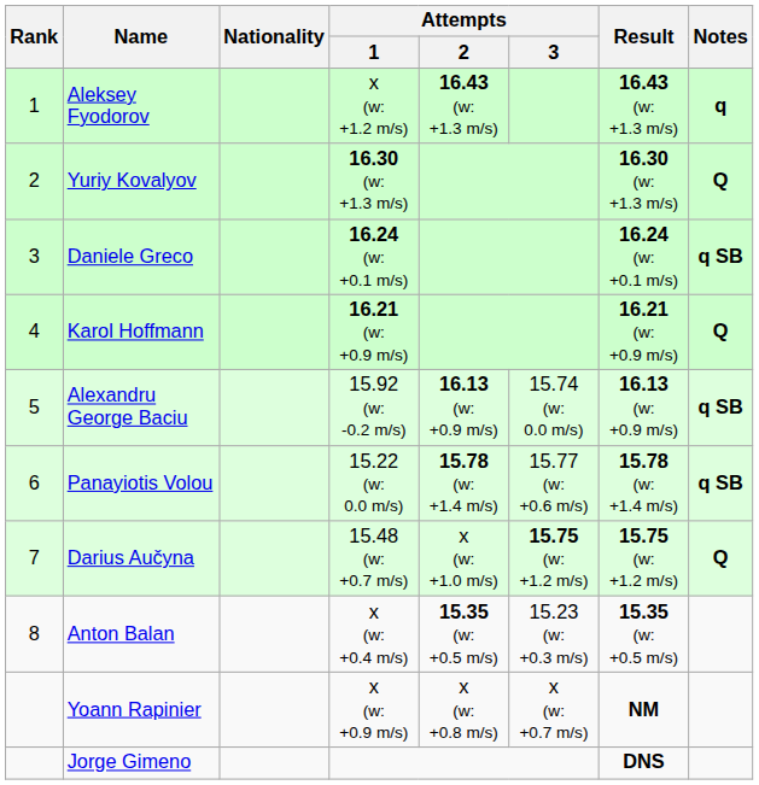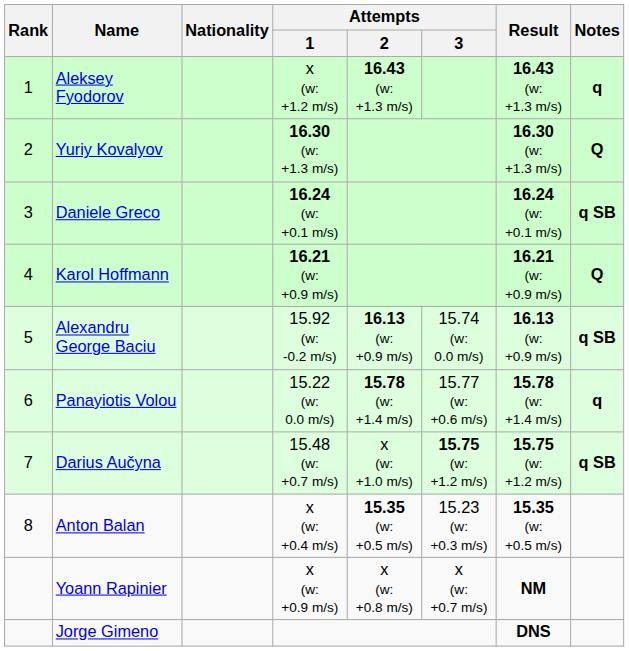 <table class="wikitable sortable" style="text-align:center">
 <tr>
 <th rowspan=2>Rank</th>
 <th rowspan=2>Name</th>
 <th rowspan=2>Nationality</th>
 <th colspan=3>Attempts</th>
 <th rowspan=2>Result</th>
 <th rowspan=2>Notes</th>
 </tr>
 <tr>
 <th>1</th>
 <th>2</th>
 <th>3</th>
 </tr>
 <tr bgcolor=ccffcc>
 <td>1</td>
 <td align=left><a href='#'>Aleksey Fyodorov</a></td>
 <td align=left></td>
 <td>x <br><small>(w: +1.2 m/s)</small></td>
 <td><strong>16.43</strong> <br><small>(w: +1.3 m/s)</small></td>
 <td></td>
 <td><strong>16.43</strong> <br><small>(w: +1.3 m/s)</small></td>
 <td><strong>q</strong></td>
 </tr>
 <tr bgcolor=ccffcc>
 <td>2</td>
 <td align=left><a href='#'>Yuriy Kovalyov</a></td>
 <td align=left></td>
 <td><strong>16.30</strong> <br><small>(w: +1.3 m/s)</small></td>
 <td colspan=2></td>
 <td><strong>16.30</strong> <br><small>(w: +1.3 m/s)</small></td>
 <td><strong>Q</strong></td>
 </tr>
 <tr bgcolor=ccffcc>
 <td>3</td>
 <td align=left><a href='#'>Daniele Greco</a></td>
 <td align=left></td>
 <td><strong>16.24</strong> <br><small>(w: +0.1 m/s)</small></td>
 <td colspan=2></td>
 <td><strong>16.24</strong> <br><small>(w: +0.1 m/s)</small></td>
 <td><strong>q SB</strong></td>
 </tr>
 <tr bgcolor=ccffcc>
 <td>4</td>
 <td align=left><a href='#'>Karol Hoffmann</a></td>
 <td align=left></td>
 <td><strong>16.21</strong> <br><small>(w: +0.9 m/s)</small></td>
 <td colspan=2></td>
 <td><strong>16.21</strong> <br><small>(w: +0.9 m/s)</small></td>
 <td><strong>Q</strong></td>
 </tr>
 <tr bgcolor=ddffdd>
 <td>5</td>
 <td align=left><a href='#'>Alexandru George Baciu</a></td>
 <td align=left></td>
 <td>15.92 <br><small>(w: -0.2 m/s)</small></td>
 <td><strong>16.13</strong> <br><small>(w: +0.9 m/s)</small></td>
 <td>15.74 <br><small>(w: 0.0 m/s)</small></td>
 <td><strong>16.13</strong> <br><small>(w: +0.9 m/s)</small></td>
 <td><strong>q SB</strong></td>
 </tr>
 <tr bgcolor=ddffdd>
 <td>6</td>
 <td align=left><a href='#'>Panayiotis Volou</a></td>
 <td align=left></td>
 <td>15.22 <br><small>(w: 0.0 m/s)</small></td>
 <td><strong>15.78</strong> <br><small>(w: +1.4 m/s)</small></td>
 <td>15.77 <br><small>(w: +0.6 m/s)</small></td>
 <td><strong>15.78</strong> <br><small>(w: +1.4 m/s)</small></td>
-<td><strong>q SB</strong></td>
+<td><strong>q</strong></td>
 </tr>
 <tr bgcolor=ddffdd>
 <td>7</td>
 <td align=left><a href='#'>Darius Aučyna</a></td>
 <td align=left></td>
 <td>15.48 <br><small>(w: +0.7 m/s)</small></td>
 <td>x <br><small>(w: +1.0 m/s)</small></td>
 <td><strong>15.75</strong> <br><small>(w: +1.2 m/s)</small></td>
 <td><strong>15.75</strong> <br><small>(w: +1.2 m/s)</small></td>
-<td><strong>Q</strong></td>
+<td><strong>q SB</strong></td>
 </tr>
 <tr>
 <td>8</td>
 <td align=left><a href='#'>Anton Balan</a></td>
 <td align=left></td>
 <td>x <br><small>(w: +0.4 m/s)</small></td>
 <td><strong>15.35</strong> <br><small>(w: +0.5 m/s)</small></td>
 <td>15.23 <br><small>(w: +0.3 m/s)</small></td>
 <td><strong>15.35</strong> <br><small>(w: +0.5 m/s)</small></td>
 <td></td>
 </tr>
 <tr>
 <td></td>
 <td align=left><a href='#'>Yoann Rapinier</a></td>
 <td align=left></td>
 <td>x <br><small>(w: +0.9 m/s)</small></td>
 <td>x <br><small>(w: +0.8 m/s)</small></td>
 <td>x <br><small>(w: +0.7 m/s)</small></td>
 <td><strong>NM</strong></td>
 <td></td>
 </tr>
 <tr>
 <td></td>
 <td align=left><a href='#'>Jorge Gimeno</a></td>
 <td align=left></td>
 <td colspan=3></td>
 <td><strong>DNS</strong></td>
 <td></td>
 </tr>
 </table>
